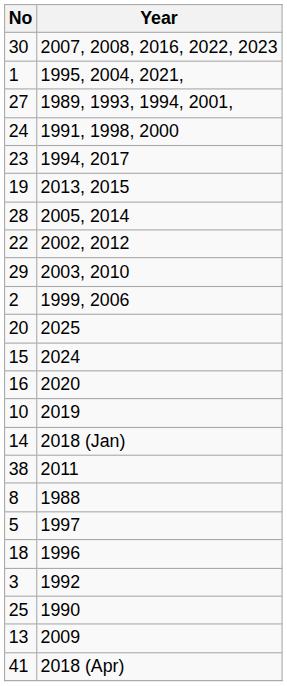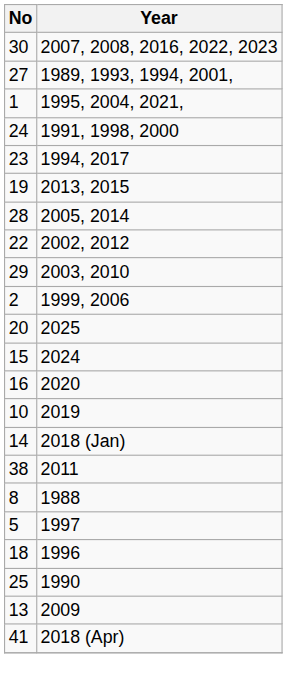 <table class="wikitable sortable">
 <tr>
 <th>No</th>
 <th>Year</th>
 </tr>
 <tr>
 <td>30</td>
 <td>2007, 2008, 2016, 2022, 2023</td>
 </tr>
 <tr>
+<td>27</td>
+<td>1989, 1993, 1994, 2001,</td>
+</tr>
+<tr>
 <td>1</td>
 <td>1995, 2004, 2021,</td>
-</tr>
-<tr>
-<td>27</td>
-<td>1989, 1993, 1994, 2001,</td>
 </tr>
 <tr>
 <td>24</td>
 <td>1991, 1998, 2000</td>
 </tr>
 <tr>
 <td>23</td>
 <td>1994, 2017</td>
 </tr>
 <tr>
 <td>19</td>
 <td>2013, 2015</td>
 </tr>
 <tr>
 <td>28</td>
 <td>2005, 2014</td>
 </tr>
 <tr>
 <td>22</td>
 <td>2002, 2012</td>
 </tr>
 <tr>
 <td>29</td>
 <td>2003, 2010</td>
 </tr>
 <tr>
 <td>2</td>
 <td>1999, 2006</td>
 </tr>
 <tr>
 <td>20</td>
 <td>2025</td>
 </tr>
 <tr>
 <td>15</td>
 <td>2024</td>
 </tr>
 <tr>
 <td>16</td>
 <td>2020</td>
 </tr>
 <tr>
 <td>10</td>
 <td>2019</td>
 </tr>
 <tr>
 <td>14</td>
 <td>2018 (Jan)</td>
 </tr>
 <tr>
 <td>38</td>
 <td>2011</td>
 </tr>
 <tr>
 <td>8</td>
 <td>1988</td>
 </tr>
 <tr>
 <td>5</td>
 <td>1997</td>
 </tr>
 <tr>
 <td>18</td>
 <td>1996</td>
 </tr>
 <tr>
-<td>3</td>
-<td>1992</td>
-</tr>
-<tr>
 <td>25</td>
 <td>1990</td>
 </tr>
 <tr>
 <td>13</td>
 <td>2009</td>
 </tr>
 <tr>
 <td>41</td>
 <td>2018 (Apr)</td>
 </tr>
 <tr>
 </tr>
 </table>
